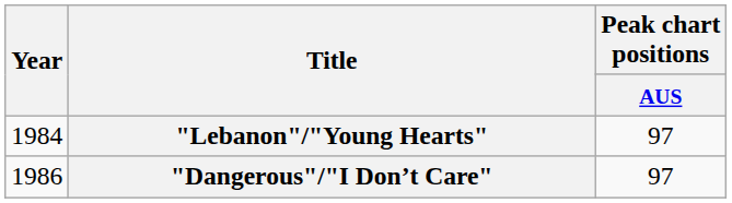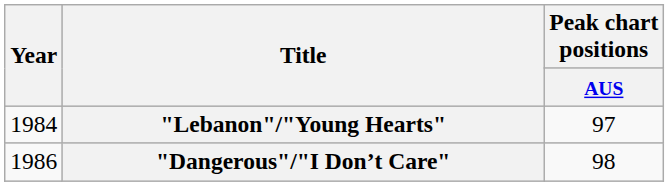 <table class="wikitable plainrowheaders" style="text-align:center;" border="1">
 <tr>
 <th scope="col" rowspan="2">Year</th>
 <th scope="col" rowspan="2" style="width:20em;">Title</th>
 <th scope="col" colspan="1">Peak chart<br>positions</th>
 </tr>
 <tr>
 <th scope="col" style="text-align:center;"><small><a href='#'>AUS</a></small><br></th>
 </tr>
 <tr>
 <td>1984</td>
 <th scope="row">"Lebanon"/"Young Hearts"</th>
 <td style="text-align:center;">97</td>
 </tr>
 <tr>
 <td>1986</td>
 <th scope="row">"Dangerous"/"I Don’t Care"</th>
-<td style="text-align:center;">97</td>
+<td style="text-align:center;">98</td>
 </tr>
 </table>
